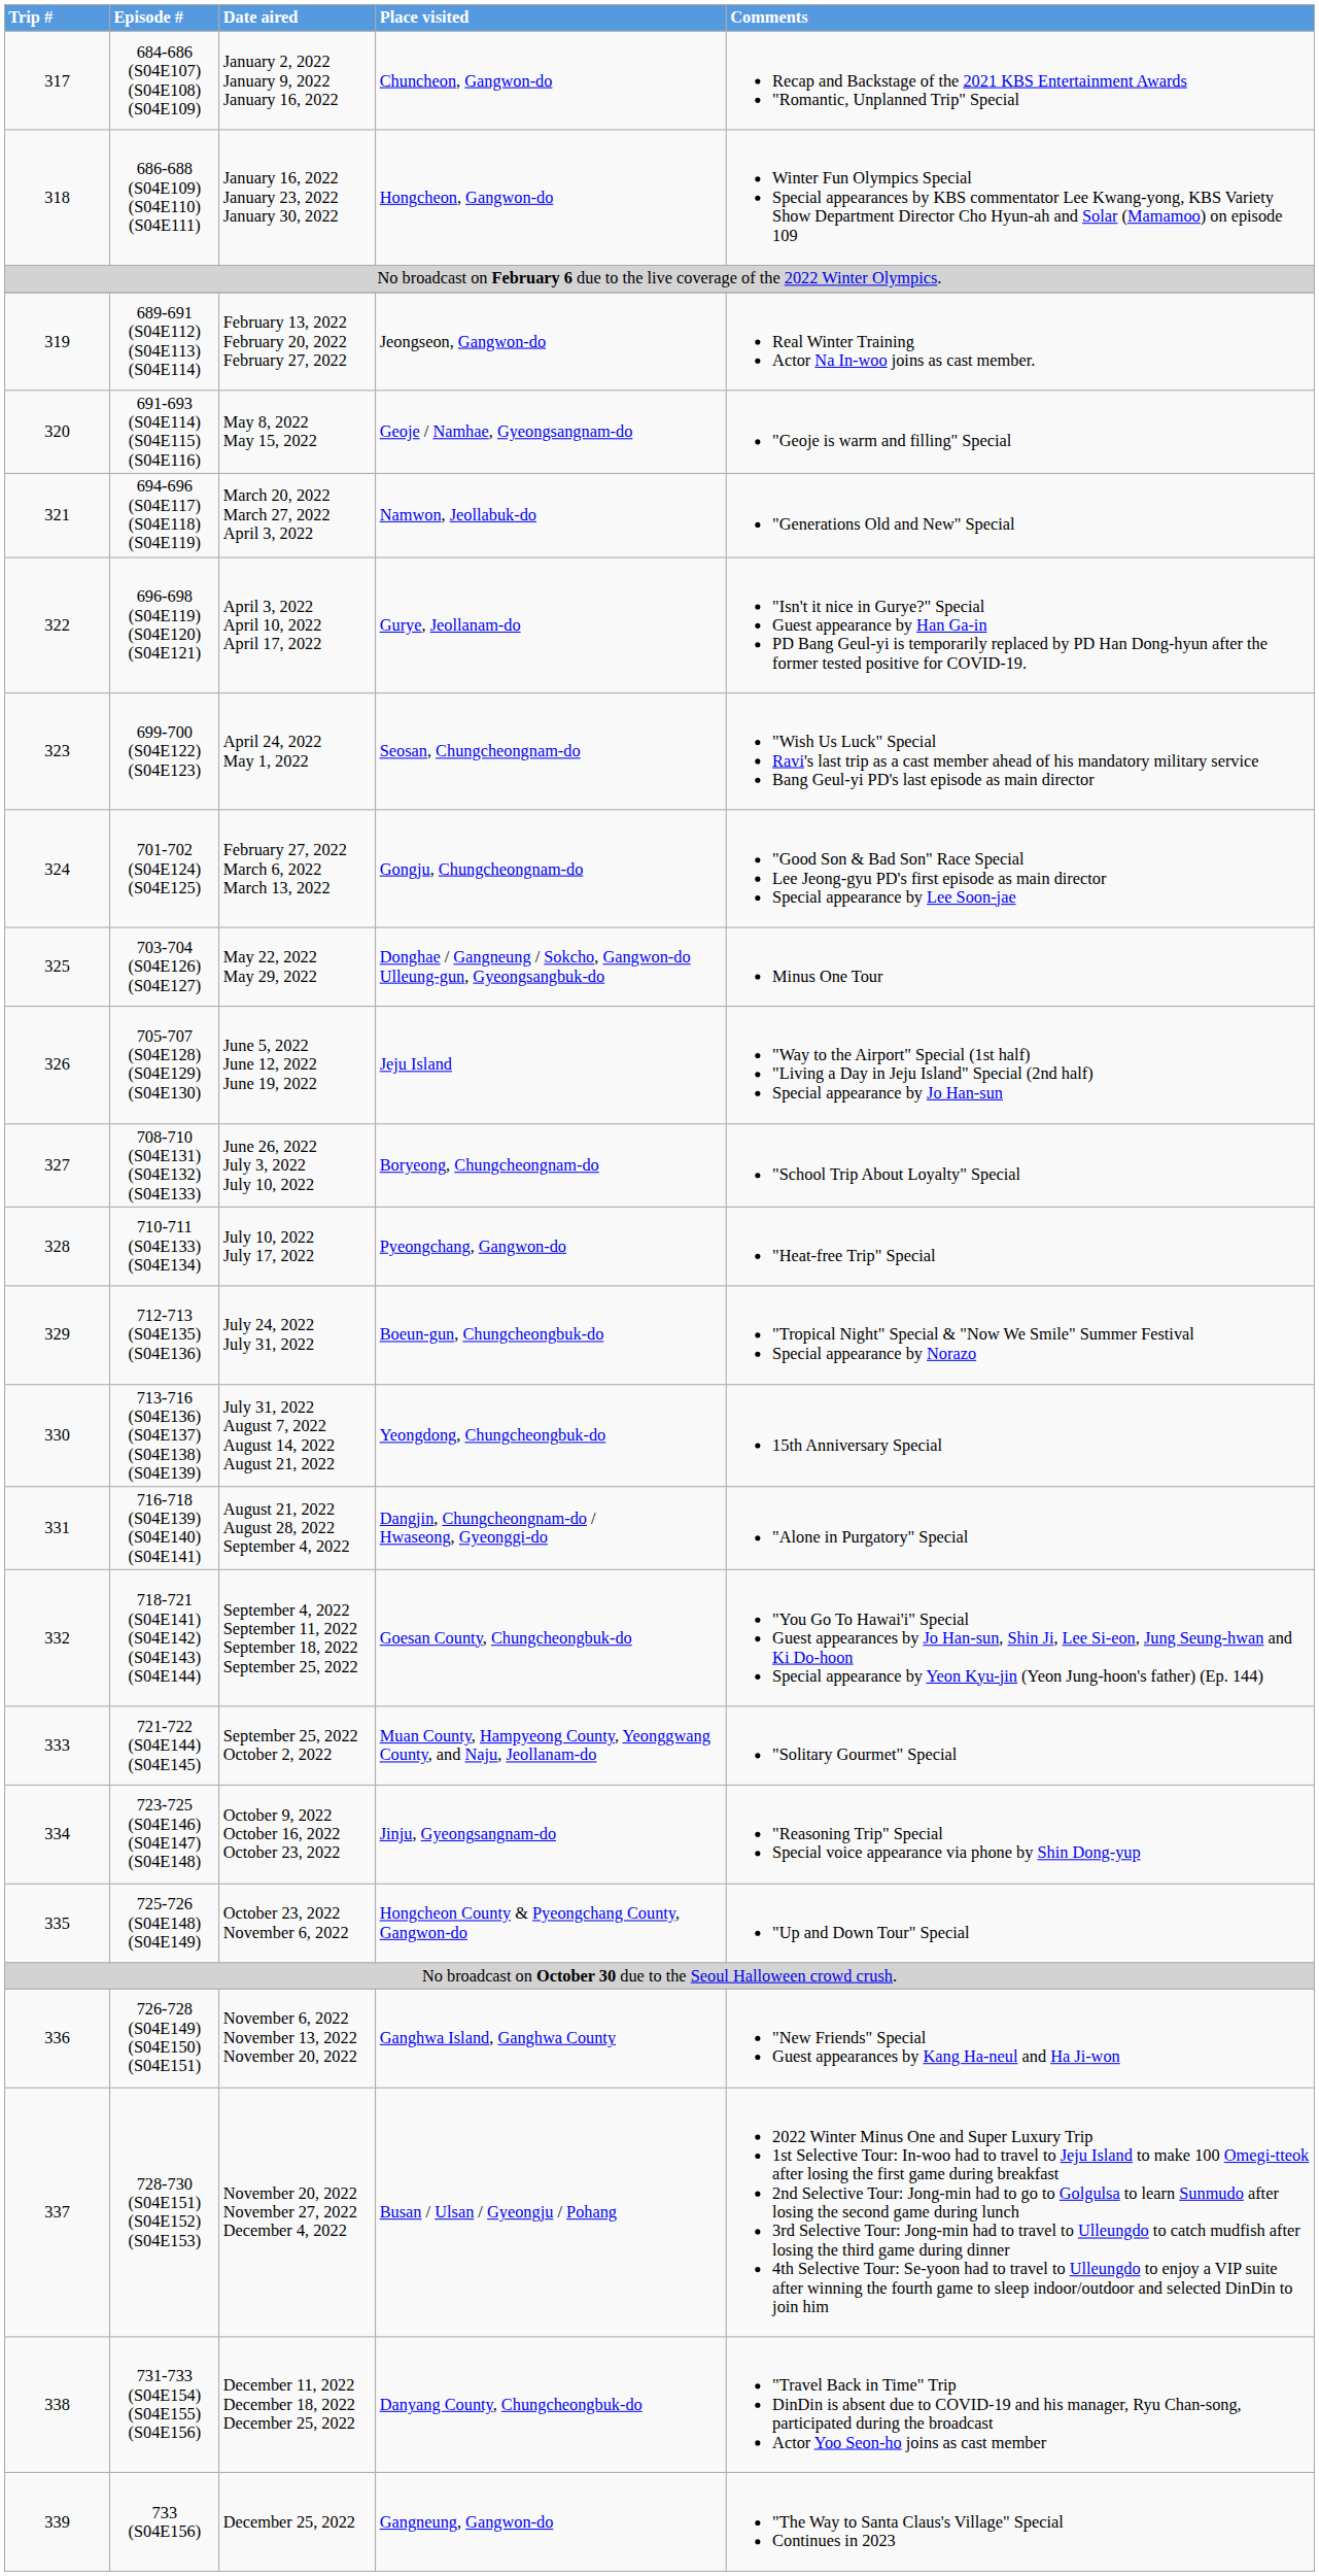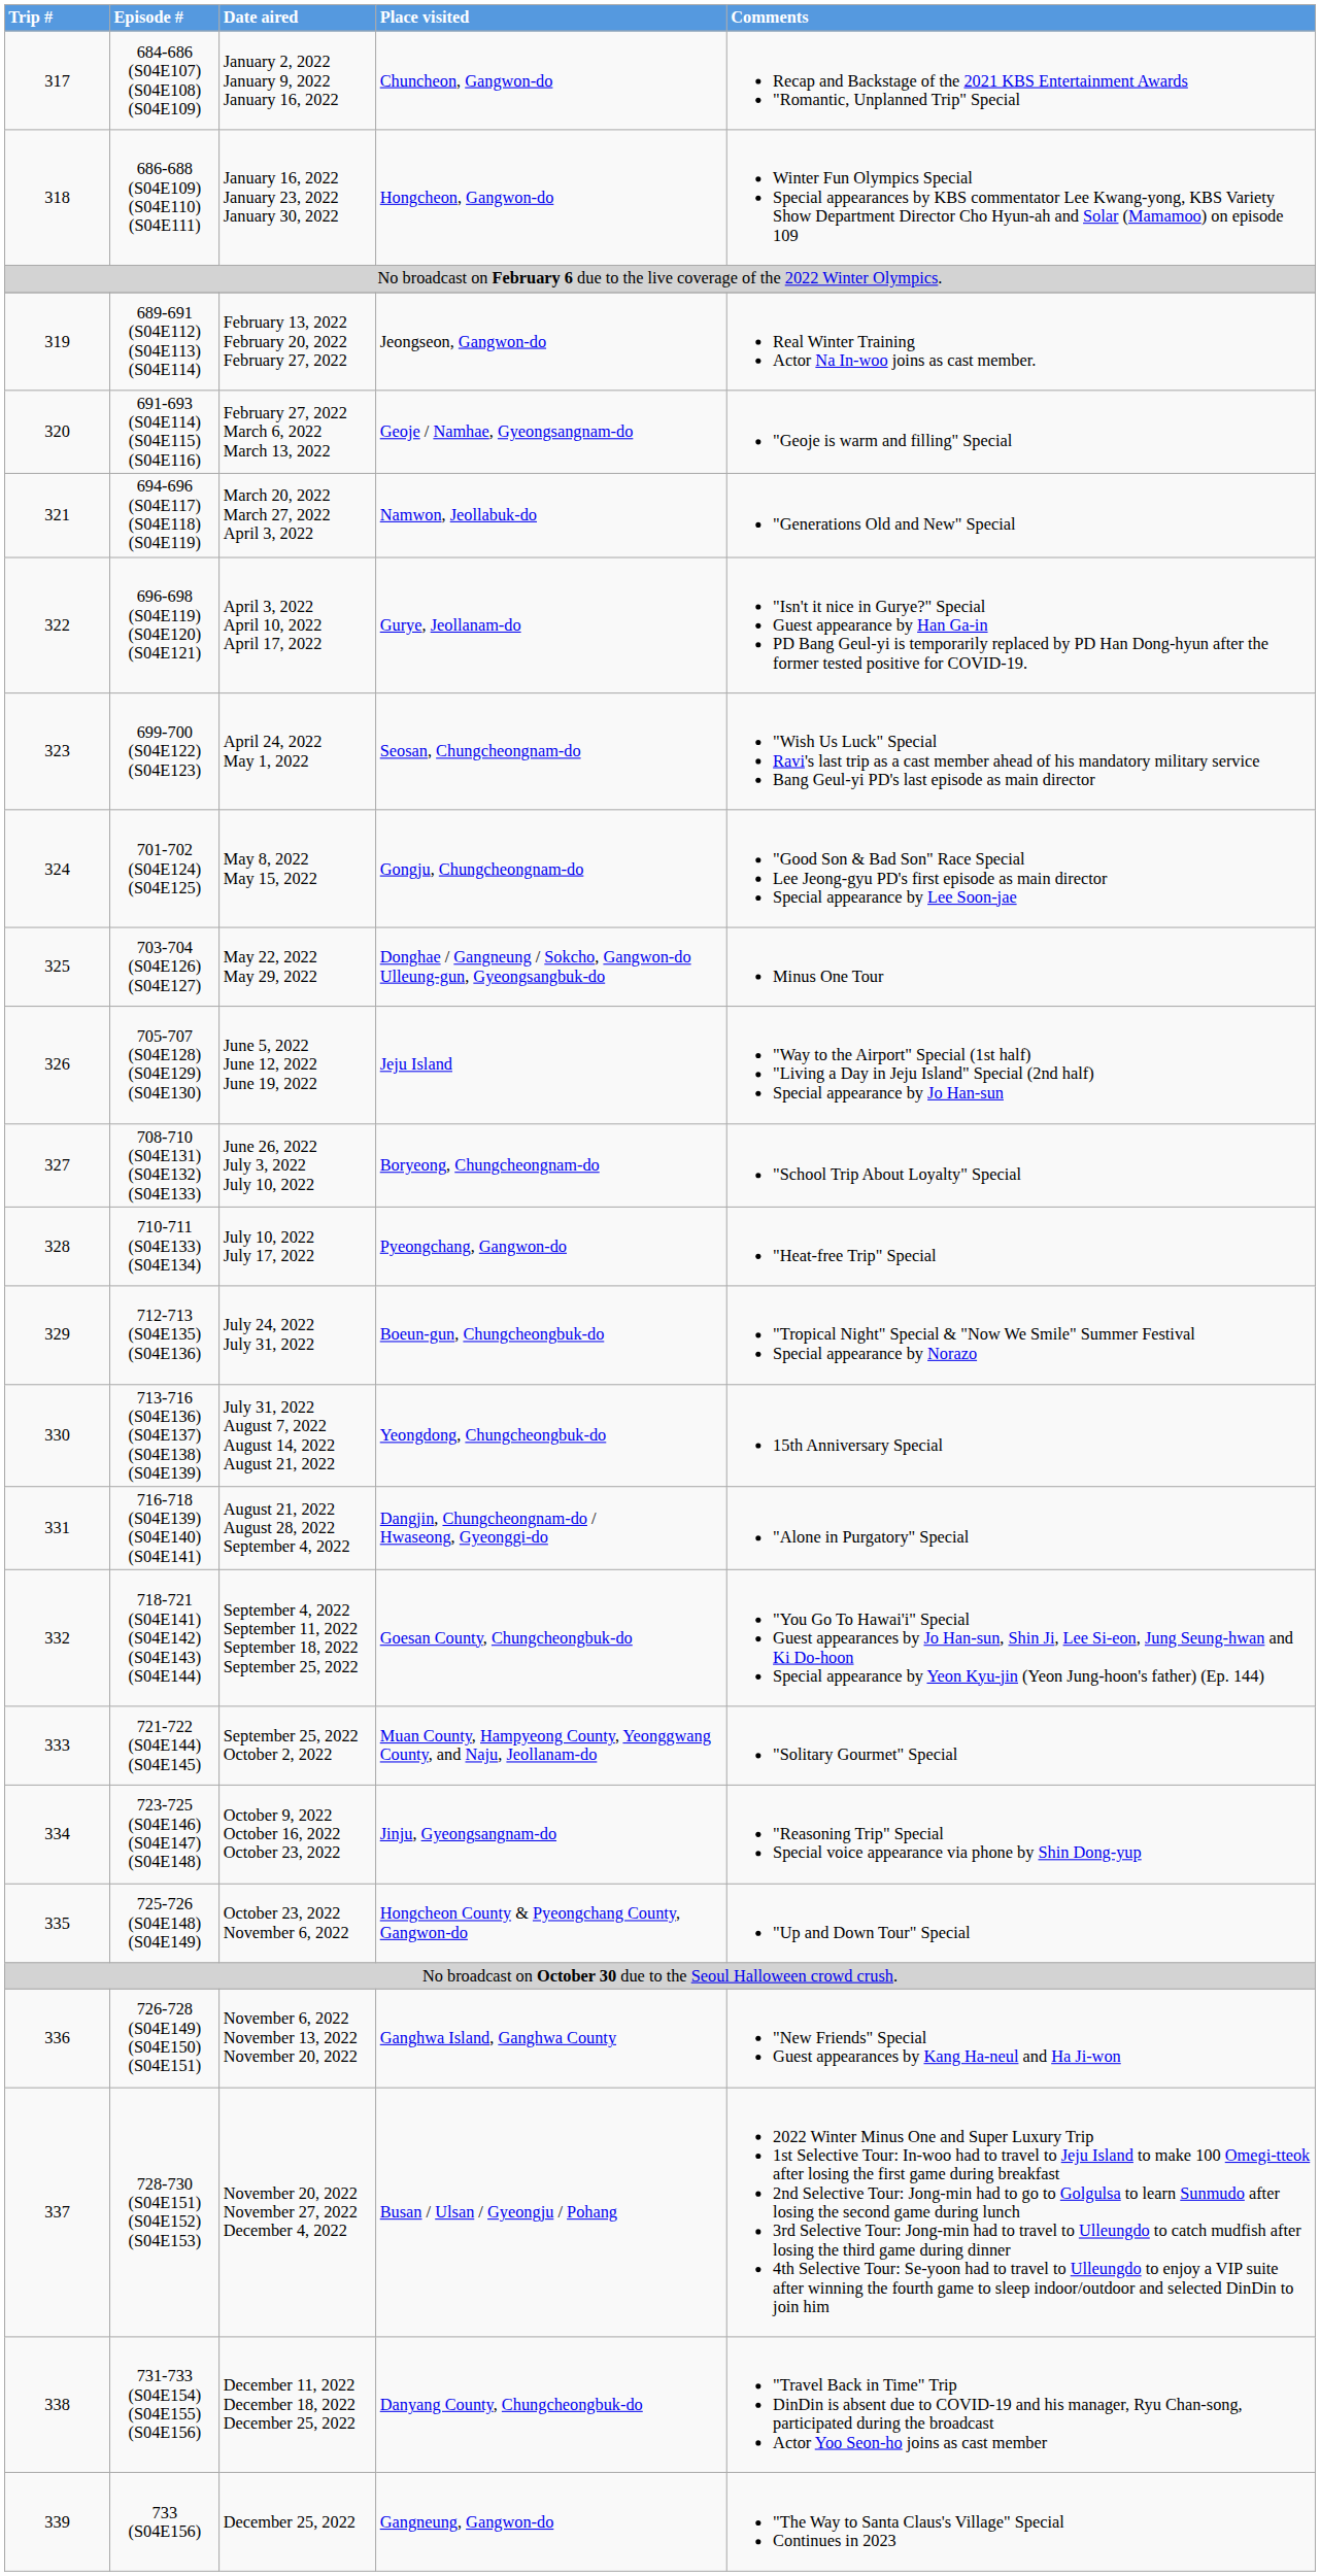 <table class="wikitable">
 <tr>
 <th style="text-align:left; background:#5599df; color:#fff; width:100px;">Trip #</th>
 <th style="text-align:left; background:#5599df; color:#fff; width:100px;">Episode #</th>
 <th style="text-align:left; background:#5599df; color:#fff; width:150px;">Date aired</th>
 <th style="text-align:left; background:#5599df; color:#fff; width:350px;">Place visited</th>
 <th style="text-align:left; background:#5599df; color:#fff; width:600px;">Comments</th>
 </tr>
 <tr>
 <td style="text-align:center;">317</td>
 <td style="text-align:center;">684-686<br>(S04E107)<br>(S04E108)<br>(S04E109)</td>
 <td align="left">January 2, 2022<br>January 9, 2022<br>January 16, 2022</td>
 <td align="left"><a href='#'>Chuncheon</a>, <a href='#'>Gangwon-do</a></td>
 <td align="left"><br><ul><li>Recap and Backstage of the <a href='#'>2021 KBS Entertainment Awards</a></li><li>"Romantic, Unplanned Trip" Special</li></ul></td>
 </tr>
 <tr>
 <td style="text-align:center;">318</td>
 <td style="text-align:center;">686-688<br>(S04E109)<br>(S04E110)<br>(S04E111)</td>
 <td align="left">January 16, 2022<br>January 23, 2022<br>January 30, 2022</td>
 <td align="left"><a href='#'>Hongcheon</a>, <a href='#'>Gangwon-do</a></td>
 <td align="left"><br><ul><li>Winter Fun Olympics Special</li><li>Special appearances by KBS commentator Lee Kwang-yong, KBS Variety Show Department Director Cho Hyun-ah and <a href='#'>Solar</a> (<a href='#'>Mamamoo</a>) on episode 109</li></ul></td>
 </tr>
 <tr>
 <td colspan="5" style="text-align:center;background:Lightgray">No broadcast on <strong>February 6</strong> due to the live coverage of the <a href='#'>2022 Winter Olympics</a>.</td>
 </tr>
 <tr>
 </tr>
 <tr>
 <td style="text-align:center;">319</td>
 <td style="text-align:center;">689-691<br>(S04E112)<br>(S04E113)<br>(S04E114)</td>
 <td align="left">February 13, 2022<br>February 20, 2022<br>February 27, 2022</td>
 <td align="left">Jeongseon, <a href='#'>Gangwon-do</a></td>
 <td align="left"><br><ul><li>Real Winter Training</li><li>Actor <a href='#'>Na In-woo</a> joins as cast member.</li></ul></td>
 </tr>
 <tr>
 <td style="text-align:center;">320</td>
 <td style="text-align:center;">691-693<br>(S04E114)<br>(S04E115)<br>(S04E116)</td>
-<td align="left">May 8, 2022<br>May 15, 2022</td>
+<td align="left">February 27, 2022<br>March 6, 2022<br>March 13, 2022<br></td>
 <td align="left"><a href='#'>Geoje</a> / <a href='#'>Namhae</a>, <a href='#'>Gyeongsangnam-do</a></td>
 <td align="left"><br><ul><li>"Geoje is warm and filling" Special</li></ul></td>
 </tr>
 <tr>
 <td style="text-align:center;">321</td>
 <td style="text-align:center;">694-696<br>(S04E117)<br>(S04E118)<br>(S04E119)</td>
 <td align="left">March 20, 2022<br>March 27, 2022<br>April 3, 2022</td>
 <td align="left"><a href='#'>Namwon</a>, <a href='#'>Jeollabuk-do</a></td>
 <td align="left"><br><ul><li>"Generations Old and New" Special</li></ul></td>
 </tr>
 <tr>
 <td style="text-align:center;">322</td>
 <td style="text-align:center;">696-698<br>(S04E119)<br>(S04E120)<br>(S04E121)</td>
 <td align="left">April 3, 2022<br>April 10, 2022<br>April 17, 2022</td>
 <td align="left"><a href='#'>Gurye</a>, <a href='#'>Jeollanam-do</a></td>
 <td align="left"><br><ul><li>"Isn't it nice in Gurye?" Special</li><li>Guest appearance by <a href='#'>Han Ga-in</a></li><li>PD Bang Geul-yi is temporarily replaced by PD Han Dong-hyun after the former tested positive for COVID-19.</li></ul></td>
 </tr>
 <tr>
 <td style="text-align:center;">323</td>
 <td style="text-align:center;">699-700<br>(S04E122)<br>(S04E123)</td>
 <td align="left">April 24, 2022<br>May 1, 2022</td>
 <td align="left"><a href='#'>Seosan</a>, <a href='#'>Chungcheongnam-do</a></td>
 <td align="left"><br><ul><li>"Wish Us Luck" Special</li><li><a href='#'>Ravi</a>'s last trip as a cast member ahead of his mandatory military service</li><li>Bang Geul-yi PD's last episode as main director</li></ul></td>
 </tr>
 <tr>
 <td style="text-align:center;">324</td>
 <td style="text-align:center;">701-702<br>(S04E124)<br>(S04E125)</td>
-<td align="left">February 27, 2022<br>March 6, 2022<br>March 13, 2022<br></td>
+<td align="left">May 8, 2022<br>May 15, 2022</td>
 <td align="left"><a href='#'>Gongju</a>, <a href='#'>Chungcheongnam-do</a></td>
 <td align="left"><br><ul><li>"Good Son & Bad Son" Race Special</li><li>Lee Jeong-gyu PD's first episode as main director</li><li>Special appearance by <a href='#'>Lee Soon-jae</a></li></ul></td>
 </tr>
 <tr>
 <td style="text-align:center;">325</td>
 <td style="text-align:center;">703-704<br>(S04E126)<br>(S04E127)</td>
 <td align="left">May 22, 2022<br>May 29, 2022</td>
 <td align="left"><a href='#'>Donghae</a> / <a href='#'>Gangneung</a> / <a href='#'>Sokcho</a>, <a href='#'>Gangwon-do</a><br><a href='#'>Ulleung-gun</a>, <a href='#'>Gyeongsangbuk-do</a></td>
 <td align="left"><br><ul><li>Minus One Tour</li></ul></td>
 </tr>
 <tr>
 <td style="text-align:center;">326</td>
 <td style="text-align:center;">705-707<br>(S04E128)<br>(S04E129)<br>(S04E130)</td>
 <td align="left">June 5, 2022<br>June 12, 2022<br>June 19, 2022</td>
 <td align="left"><a href='#'>Jeju Island</a></td>
 <td align="left"><br><ul><li>"Way to the Airport" Special (1st half)</li><li>"Living a Day in Jeju Island" Special (2nd half)</li><li>Special appearance by <a href='#'>Jo Han-sun</a></li></ul></td>
 </tr>
 <tr>
 <td style="text-align:center;">327</td>
 <td style="text-align:center;">708-710<br>(S04E131)<br>(S04E132)<br>(S04E133)</td>
 <td align="left">June 26, 2022<br>July 3, 2022<br>July 10, 2022</td>
 <td align="left"><a href='#'>Boryeong</a>, <a href='#'>Chungcheongnam-do</a></td>
 <td align="left"><br><ul><li>"School Trip About Loyalty" Special</li></ul></td>
 </tr>
 <tr>
 <td style="text-align:center;">328</td>
 <td style="text-align:center;">710-711<br>(S04E133)<br>(S04E134)</td>
 <td align="left">July 10, 2022<br>July 17, 2022</td>
 <td align="left"><a href='#'>Pyeongchang</a>, <a href='#'>Gangwon-do</a></td>
 <td align="left"><br><ul><li>"Heat-free Trip" Special</li></ul></td>
 </tr>
 <tr>
 <td style="text-align:center;">329</td>
 <td style="text-align:center;">712-713<br>(S04E135)<br>(S04E136)</td>
 <td align="left">July 24, 2022<br>July 31, 2022</td>
 <td align="left"><a href='#'>Boeun-gun</a>, <a href='#'>Chungcheongbuk-do</a></td>
 <td align="left"><br><ul><li>"Tropical Night" Special & "Now We Smile" Summer Festival</li><li>Special appearance by <a href='#'>Norazo</a></li></ul></td>
 </tr>
 <tr>
 <td style="text-align:center;">330</td>
 <td style="text-align:center;">713-716<br>(S04E136)<br>(S04E137)<br>(S04E138)<br>(S04E139)</td>
 <td align="left">July 31, 2022<br>August 7, 2022<br>August 14, 2022<br> August 21, 2022</td>
 <td align="left"><a href='#'>Yeongdong</a>, <a href='#'>Chungcheongbuk-do</a></td>
 <td align="left"><br><ul><li>15th Anniversary Special</li></ul></td>
 </tr>
 <tr>
 <td style="text-align:center;">331</td>
 <td style="text-align:center;">716-718<br>(S04E139)<br>(S04E140)<br>(S04E141)</td>
 <td align="left">August 21, 2022<br>August 28, 2022<br>September 4, 2022</td>
 <td align="left"><a href='#'>Dangjin</a>, <a href='#'>Chungcheongnam-do</a> /<br><a href='#'>Hwaseong</a>, <a href='#'>Gyeonggi-do</a></td>
 <td align="left"><br><ul><li>"Alone in Purgatory" Special</li></ul></td>
 </tr>
 <tr>
 <td style="text-align:center;">332</td>
 <td style="text-align:center;">718-721<br>(S04E141)<br>(S04E142)<br>(S04E143)<br>(S04E144)</td>
 <td align="left">September 4, 2022<br>September 11, 2022<br>September 18, 2022<br>September 25, 2022</td>
 <td align="left"><a href='#'>Goesan County</a>, <a href='#'>Chungcheongbuk-do</a></td>
 <td align="left"><br><ul><li>"You Go To Hawai'i" Special</li><li>Guest appearances by <a href='#'>Jo Han-sun</a>, <a href='#'>Shin Ji</a>, <a href='#'>Lee Si-eon</a>, <a href='#'>Jung Seung-hwan</a> and <a href='#'>Ki Do-hoon</a></li><li>Special appearance by <a href='#'>Yeon Kyu-jin</a> (Yeon Jung-hoon's father) (Ep. 144)</li></ul></td>
 </tr>
 <tr>
 <td style="text-align:center;">333</td>
 <td style="text-align:center;">721-722<br>(S04E144)<br>(S04E145)</td>
 <td align="left">September 25, 2022<br>October 2, 2022</td>
 <td align="left"><a href='#'>Muan County</a>, <a href='#'>Hampyeong County</a>, <a href='#'>Yeonggwang County</a>, and <a href='#'>Naju</a>, <a href='#'>Jeollanam-do</a></td>
 <td align="left"><br><ul><li>"Solitary Gourmet" Special</li></ul></td>
 </tr>
 <tr>
 <td style="text-align:center;">334</td>
 <td style="text-align:center;">723-725<br>(S04E146)<br>(S04E147)<br>(S04E148)</td>
 <td align="left">October 9, 2022<br>October 16, 2022<br>October 23, 2022</td>
 <td align="left"><a href='#'>Jinju</a>, <a href='#'>Gyeongsangnam-do</a></td>
 <td align="left"><br><ul><li>"Reasoning Trip" Special</li><li>Special voice appearance via phone by <a href='#'>Shin Dong-yup</a></li></ul></td>
 </tr>
 <tr>
 <td style="text-align:center;">335</td>
 <td style="text-align:center;">725-726<br>(S04E148)<br>(S04E149)</td>
 <td align="left">October 23, 2022<br>November 6, 2022</td>
 <td align="left"><a href='#'>Hongcheon County</a> & <a href='#'>Pyeongchang County</a>, <a href='#'>Gangwon-do</a></td>
 <td align="left"><br><ul><li>"Up and Down Tour" Special</li></ul></td>
 </tr>
 <tr>
 <td colspan="5" style="text-align:center;background:Lightgray">No broadcast on <strong>October 30</strong> due to the <a href='#'>Seoul Halloween crowd crush</a>.</td>
 </tr>
 <tr>
 <td style="text-align:center;">336</td>
 <td style="text-align:center;">726-728<br>(S04E149)<br>(S04E150)<br>(S04E151)</td>
 <td align="left">November 6, 2022<br>November 13, 2022<br>November 20, 2022</td>
 <td align="left"><a href='#'>Ganghwa Island</a>, <a href='#'>Ganghwa County</a></td>
 <td align="left"><br><ul><li>"New Friends" Special</li><li>Guest appearances by <a href='#'>Kang Ha-neul</a> and <a href='#'>Ha Ji-won</a></li></ul></td>
 </tr>
 <tr>
 <td style="text-align:center;">337</td>
 <td style="text-align:center;">728-730<br>(S04E151)<br>(S04E152)<br>(S04E153)</td>
 <td align="left">November 20, 2022<br>November 27, 2022<br>December 4, 2022</td>
 <td align="left"><a href='#'>Busan</a> / <a href='#'>Ulsan</a> / <a href='#'>Gyeongju</a> / <a href='#'>Pohang</a></td>
 <td align="left"><br><ul><li>2022 Winter Minus One and Super Luxury Trip</li><li>1st Selective Tour: In-woo had to travel to <a href='#'>Jeju Island</a> to make 100 <a href='#'>Omegi-tteok</a> after losing the first game during breakfast</li><li>2nd Selective Tour: Jong-min had to go to <a href='#'>Golgulsa</a> to learn <a href='#'>Sunmudo</a> after losing the second game during lunch</li><li>3rd Selective Tour: Jong-min had to travel to <a href='#'>Ulleungdo</a> to catch mudfish after losing the third game during dinner</li><li>4th Selective Tour: Se-yoon had to travel to <a href='#'>Ulleungdo</a> to enjoy a VIP suite after winning the fourth game to sleep indoor/outdoor and selected DinDin to join him</li></ul></td>
 </tr>
 <tr>
 <td style="text-align:center;">338</td>
 <td style="text-align:center;">731-733<br>(S04E154)<br>(S04E155)<br>(S04E156)</td>
 <td align="left">December 11, 2022<br>December 18, 2022<br>December 25, 2022</td>
 <td align="left"><a href='#'>Danyang County</a>, <a href='#'>Chungcheongbuk-do</a></td>
 <td align="left"><br><ul><li>"Travel Back in Time" Trip</li><li>DinDin is absent due to COVID-19 and his manager, Ryu Chan-song, participated during the broadcast</li><li>Actor <a href='#'>Yoo Seon-ho</a> joins as cast member</li></ul></td>
 </tr>
 <tr>
 <td style="text-align:center;">339</td>
 <td style="text-align:center;">733<br>(S04E156)</td>
 <td align="left">December 25, 2022</td>
 <td align="left"><a href='#'>Gangneung</a>, <a href='#'>Gangwon-do</a></td>
 <td align="left"><br><ul><li>"The Way to Santa Claus's Village" Special</li><li>Continues in 2023</li></ul></td>
 </tr>
 </table>
